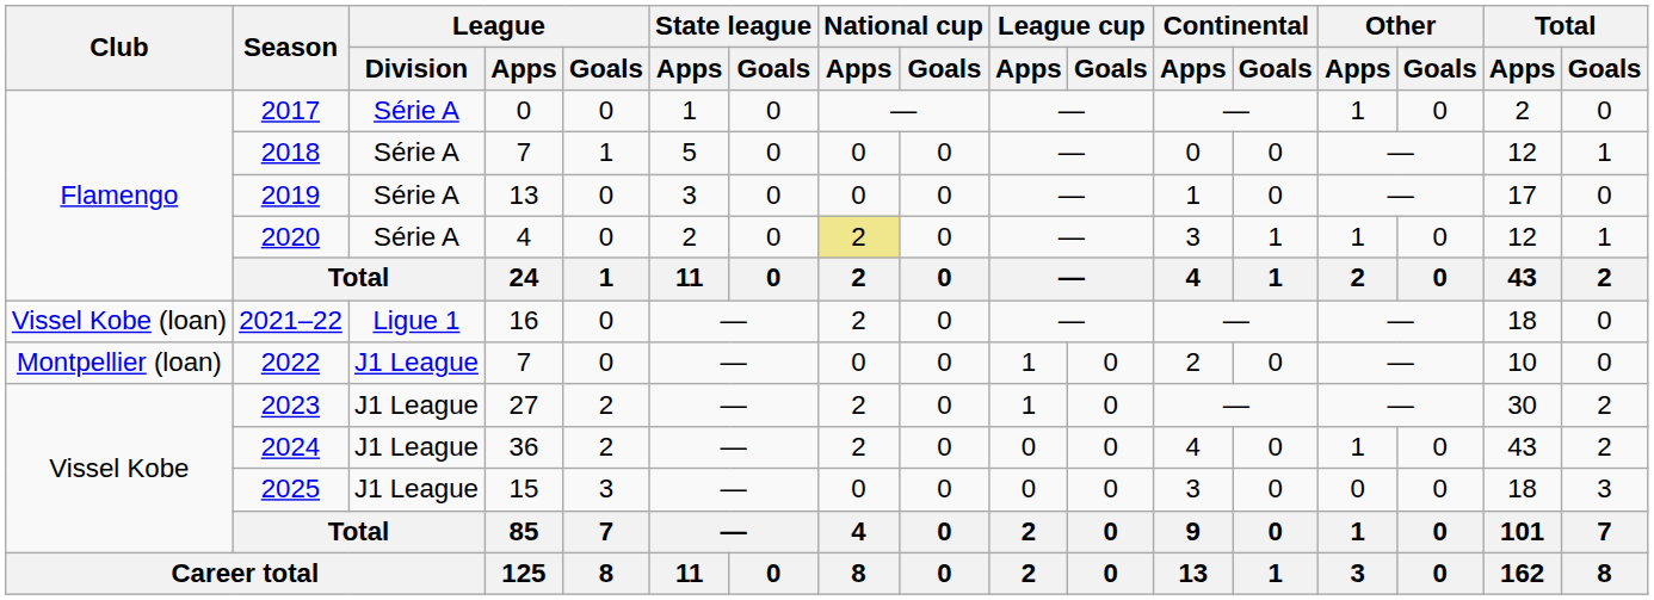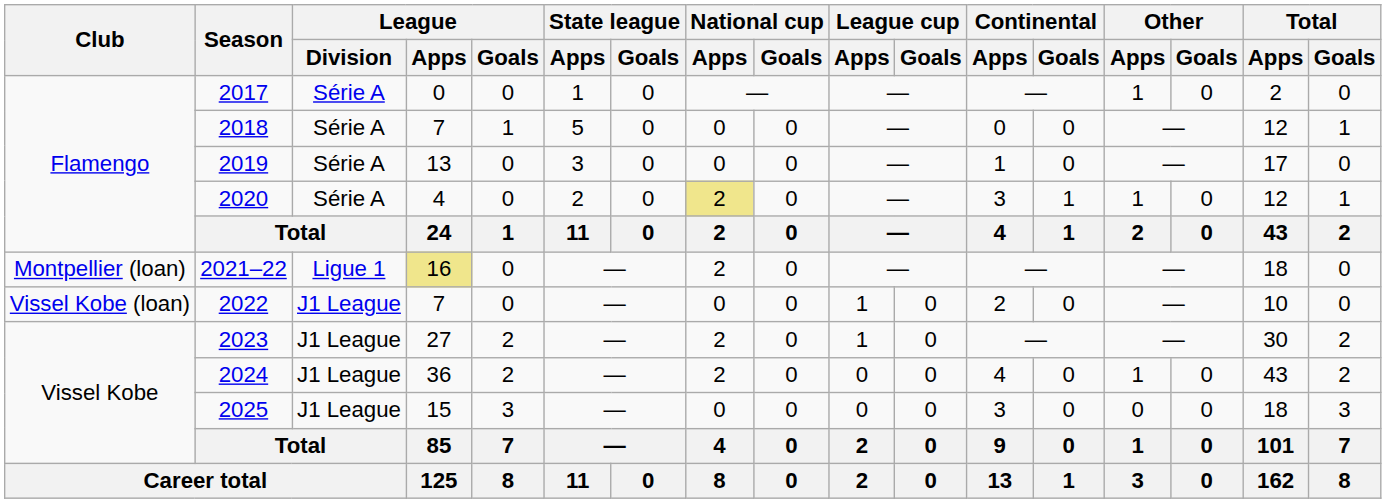 <table class="wikitable" style="text-align:center">
 <tr>
 <th rowspan="2">Club</th>
 <th rowspan="2">Season</th>
 <th colspan="3">League</th>
 <th colspan="2">State league</th>
 <th colspan="2">National cup</th>
 <th colspan="2">League cup</th>
 <th colspan="2">Continental</th>
 <th colspan="2">Other</th>
 <th colspan="2">Total</th>
 </tr>
 <tr>
 <th>Division</th>
 <th>Apps</th>
 <th>Goals</th>
 <th>Apps</th>
 <th>Goals</th>
 <th>Apps</th>
 <th>Goals</th>
 <th>Apps</th>
 <th>Goals</th>
 <th>Apps</th>
 <th>Goals</th>
 <th>Apps</th>
 <th>Goals</th>
 <th>Apps</th>
 <th>Goals</th>
 </tr>
 <tr>
 <td rowspan="5"><a href='#'>Flamengo</a></td>
 <td><a href='#'>2017</a></td>
 <td><a href='#'>Série A</a></td>
 <td>0</td>
 <td>0</td>
 <td>1</td>
 <td>0</td>
 <td colspan="2">—</td>
 <td colspan="2">—</td>
 <td colspan="2">—</td>
 <td>1</td>
 <td>0</td>
 <td>2</td>
 <td>0</td>
 </tr>
 <tr>
 <td><a href='#'>2018</a></td>
 <td>Série A</td>
 <td>7</td>
 <td>1</td>
 <td>5</td>
 <td>0</td>
 <td>0</td>
 <td>0</td>
 <td colspan="2">—</td>
 <td>0</td>
 <td>0</td>
 <td colspan="2">—</td>
 <td>12</td>
 <td>1</td>
 </tr>
 <tr>
 <td><a href='#'>2019</a></td>
 <td>Série A</td>
 <td>13</td>
 <td>0</td>
 <td>3</td>
 <td>0</td>
 <td>0</td>
 <td>0</td>
 <td colspan="2">—</td>
 <td>1</td>
 <td>0</td>
 <td colspan="2">—</td>
 <td>17</td>
 <td>0</td>
 </tr>
 <tr>
 <td><a href='#'>2020</a></td>
 <td>Série A</td>
 <td>4</td>
 <td>0</td>
 <td>2</td>
 <td>0</td>
 <td style="background: khaki;">2</td>
 <td>0</td>
 <td colspan="2">—</td>
 <td>3</td>
 <td>1</td>
 <td>1</td>
 <td>0</td>
 <td>12</td>
 <td>1</td>
 </tr>
 <tr>
 <th colspan="2">Total</th>
 <th>24</th>
 <th>1</th>
 <th>11</th>
 <th>0</th>
 <th>2</th>
 <th>0</th>
 <th colspan="2">—</th>
 <th>4</th>
 <th>1</th>
 <th>2</th>
 <th>0</th>
 <th>43</th>
 <th>2</th>
 </tr>
 <tr>
-<td><a href='#'>Vissel Kobe</a> (loan)</td>
+<td><a href='#'>Montpellier</a> (loan)</td>
 <td><a href='#'>2021–22</a></td>
 <td><a href='#'>Ligue 1</a></td>
-<td>16</td>
+<td style="background: khaki;">16</td>
 <td>0</td>
 <td colspan="2">—</td>
 <td>2</td>
 <td>0</td>
 <td colspan="2">—</td>
 <td colspan="2">—</td>
 <td colspan="2">—</td>
 <td>18</td>
 <td>0</td>
 </tr>
 <tr>
-<td><a href='#'>Montpellier</a> (loan)</td>
+<td><a href='#'>Vissel Kobe</a> (loan)</td>
 <td><a href='#'>2022</a></td>
 <td><a href='#'>J1 League</a></td>
 <td>7</td>
 <td>0</td>
 <td colspan="2">—</td>
 <td>0</td>
 <td>0</td>
 <td>1</td>
 <td>0</td>
 <td>2</td>
 <td>0</td>
 <td colspan="2">—</td>
 <td>10</td>
 <td>0</td>
 </tr>
 <tr>
 <td rowspan="4">Vissel Kobe</td>
 <td><a href='#'>2023</a></td>
 <td>J1 League</td>
 <td>27</td>
 <td>2</td>
 <td colspan="2">—</td>
 <td>2</td>
 <td>0</td>
 <td>1</td>
 <td>0</td>
 <td colspan="2">—</td>
 <td colspan="2">—</td>
 <td>30</td>
 <td>2</td>
 </tr>
 <tr>
 <td><a href='#'>2024</a></td>
 <td>J1 League</td>
 <td>36</td>
 <td>2</td>
 <td colspan="2">—</td>
 <td>2</td>
 <td>0</td>
 <td>0</td>
 <td>0</td>
 <td>4</td>
 <td>0</td>
 <td>1</td>
 <td>0</td>
 <td>43</td>
 <td>2</td>
 </tr>
 <tr>
 <td><a href='#'>2025</a></td>
 <td>J1 League</td>
 <td>15</td>
 <td>3</td>
 <td colspan="2">—</td>
 <td>0</td>
 <td>0</td>
 <td>0</td>
 <td>0</td>
 <td>3</td>
 <td>0</td>
 <td>0</td>
 <td>0</td>
 <td>18</td>
 <td>3</td>
 </tr>
 <tr>
 <th colspan="2">Total</th>
 <th>85</th>
 <th>7</th>
 <th colspan="2">—</th>
 <th>4</th>
 <th>0</th>
 <th>2</th>
 <th>0</th>
 <th>9</th>
 <th>0</th>
 <th>1</th>
 <th>0</th>
 <th>101</th>
 <th>7</th>
 </tr>
 <tr>
 <th colspan="3">Career total</th>
 <th>125</th>
 <th>8</th>
 <th>11</th>
 <th>0</th>
 <th>8</th>
 <th>0</th>
 <th>2</th>
 <th>0</th>
 <th>13</th>
 <th>1</th>
 <th>3</th>
 <th>0</th>
 <th>162</th>
 <th>8</th>
 </tr>
 </table>
